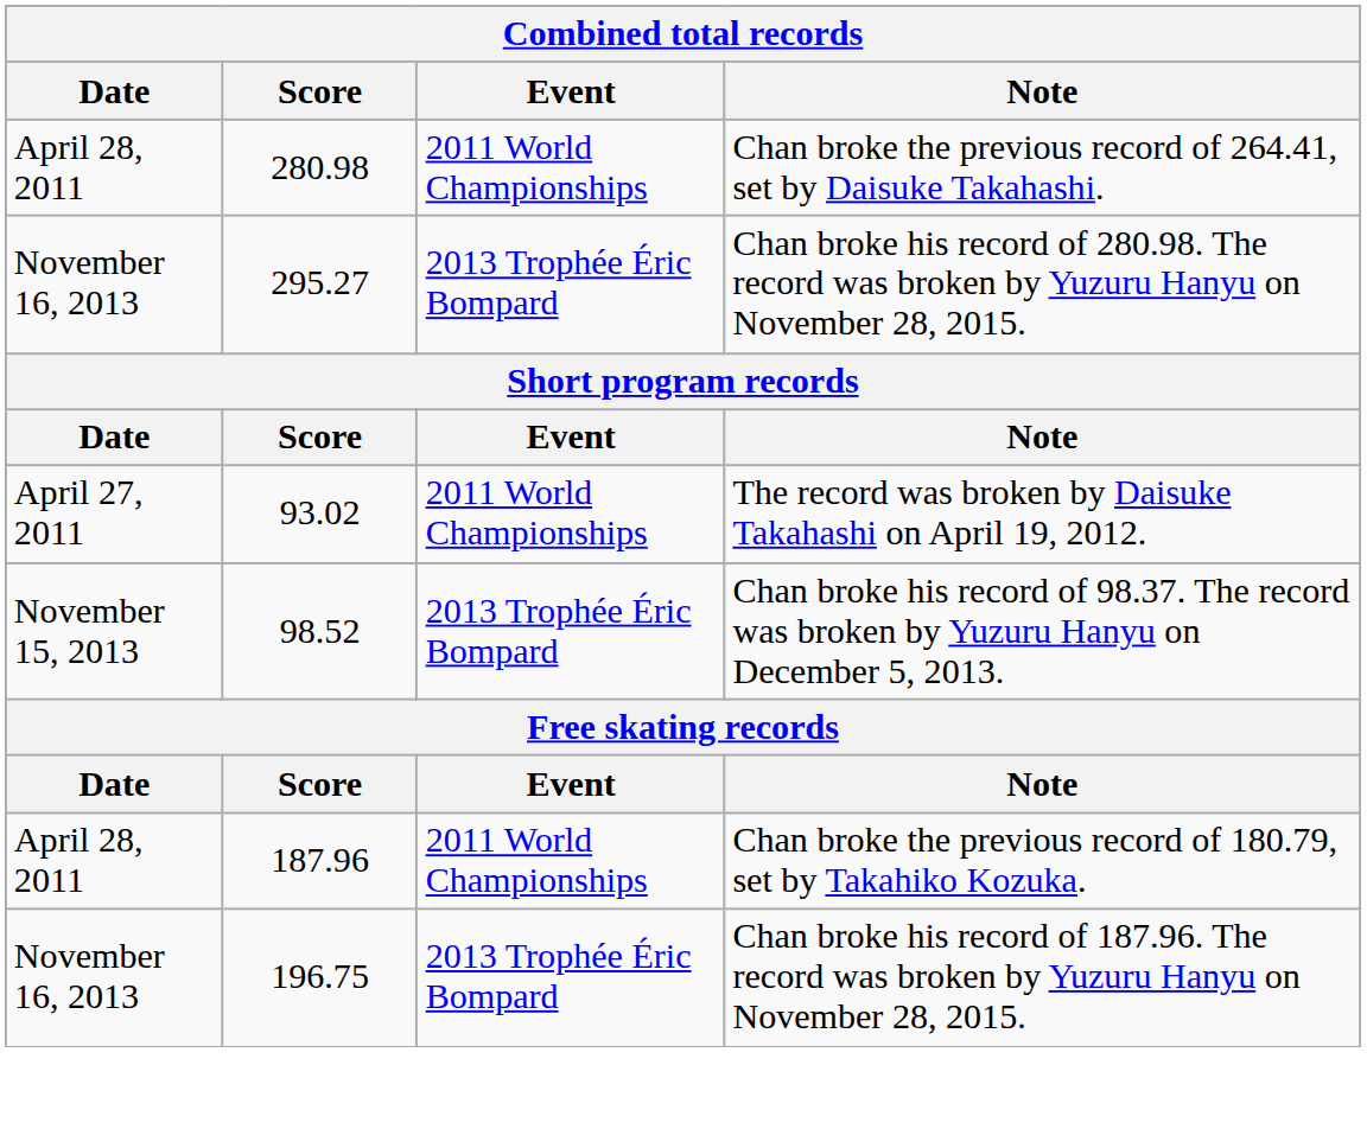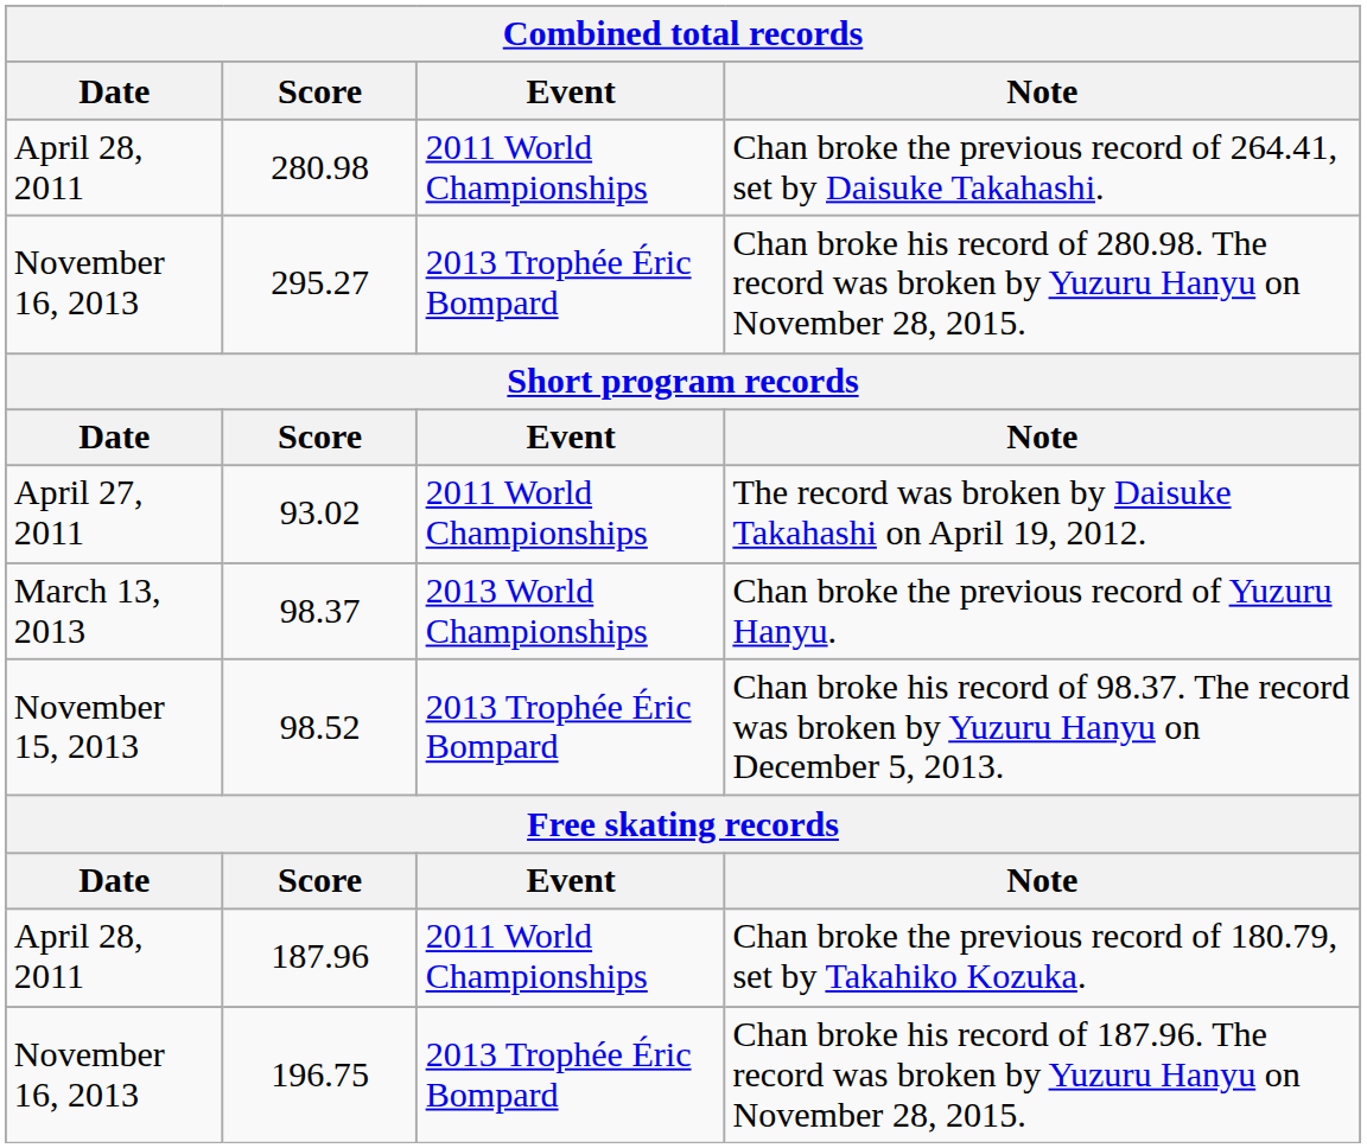 <table class="wikitable sortable">
 <tr>
 <th colspan=4 align=center><a href='#'>Combined total records</a></th>
 </tr>
 <tr>
 <th>Date</th>
 <th style="width:80px;">Score</th>
 <th>Event</th>
 <th>Note</th>
 </tr>
 <tr>
 <td>April 28, 2011</td>
 <td style="text-align:center;">280.98</td>
 <td><a href='#'>2011 World Championships</a></td>
 <td>Chan broke the previous record of 264.41, set by <a href='#'>Daisuke Takahashi</a>.</td>
 </tr>
 <tr>
 <td>November 16, 2013</td>
 <td style="text-align:center;">295.27</td>
 <td><a href='#'>2013 Trophée Éric Bompard</a></td>
 <td>Chan broke his record of 280.98. The record was broken by <a href='#'>Yuzuru Hanyu</a> on November 28, 2015.</td>
 </tr>
 <tr>
 <th colspan="4" align="center"><a href='#'>Short program records</a></th>
 </tr>
 <tr>
 <th>Date</th>
 <th style="width:80px;">Score</th>
 <th>Event</th>
 <th>Note</th>
 </tr>
 <tr>
 <td>April 27, 2011</td>
 <td style="text-align:center;">93.02</td>
 <td><a href='#'>2011 World Championships</a></td>
 <td>The record was broken by <a href='#'>Daisuke Takahashi</a> on April 19, 2012.</td>
 </tr>
 <tr>
+<td>March 13, 2013</td>
+<td style="text-align:center;">98.37</td>
+<td><a href='#'>2013 World Championships</a></td>
+<td>Chan broke the previous record of <a href='#'>Yuzuru Hanyu</a>.</td>
+</tr>
+<tr>
 <td>November 15, 2013</td>
 <td style="text-align:center;">98.52</td>
 <td><a href='#'>2013 Trophée Éric Bompard</a></td>
 <td>Chan broke his record of 98.37. The record was broken by <a href='#'>Yuzuru Hanyu</a> on December 5, 2013.</td>
 </tr>
 <tr>
 <th colspan=4 align=center><a href='#'>Free skating records</a></th>
 </tr>
 <tr>
 <th>Date</th>
 <th style="width:80px;">Score</th>
 <th>Event</th>
 <th>Note</th>
 </tr>
 <tr>
 <td>April 28, 2011</td>
 <td style="text-align:center;">187.96</td>
 <td><a href='#'>2011 World Championships</a></td>
 <td>Chan broke the previous record of 180.79, set by <a href='#'>Takahiko Kozuka</a>.</td>
 </tr>
 <tr>
 <td>November 16, 2013</td>
 <td style="text-align:center;">196.75</td>
 <td><a href='#'>2013 Trophée Éric Bompard</a></td>
 <td>Chan broke his record of 187.96. The record was broken by <a href='#'>Yuzuru Hanyu</a> on November 28, 2015.</td>
 </tr>
 </table>
